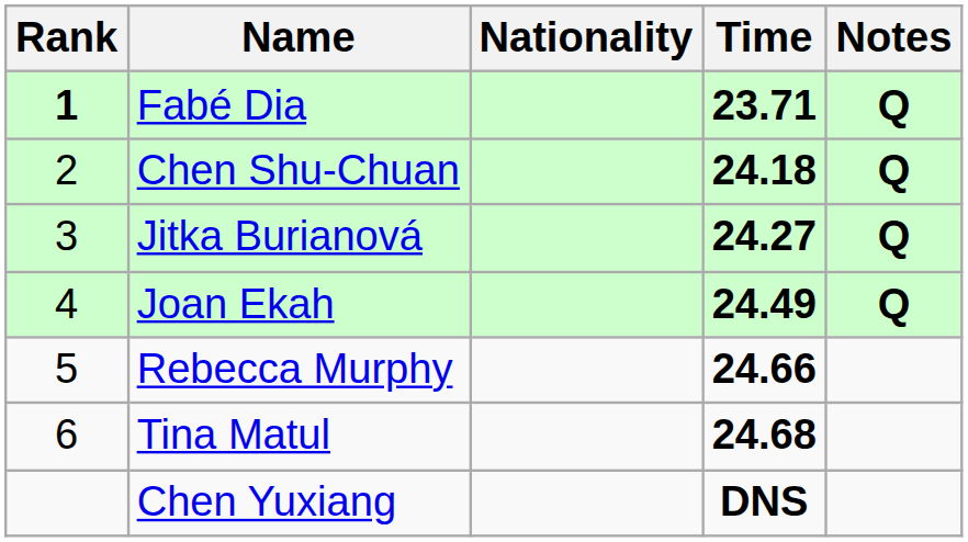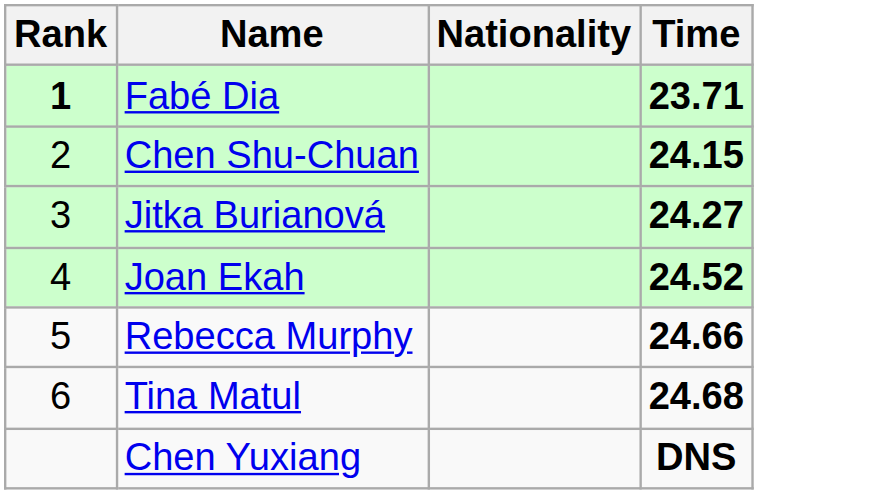 <table class="wikitable sortable" style="text-align:center">
 <tr>
 <th>Rank</th>
 <th>Name</th>
 <th>Nationality</th>
 <th>Time</th>
-<th>Notes</th>
 </tr>
 <tr bgcolor=ccffcc>
 <td><strong>1</strong></td>
 <td align=left><a href='#'>Fabé Dia</a></td>
 <td align=left></td>
 <td><strong>23.71</strong></td>
-<td><strong>Q</strong></td>
 </tr>
 <tr bgcolor=ccffcc>
 <td>2</td>
 <td align=left><a href='#'>Chen Shu-Chuan</a></td>
 <td align=left></td>
-<td><strong>24.18</strong></td>
-<td><strong>Q</strong></td>
+<td><strong>24.15</strong></td>
 </tr>
 <tr bgcolor=ccffcc>
 <td>3</td>
 <td align=left><a href='#'>Jitka Burianová</a></td>
 <td align=left></td>
 <td><strong>24.27</strong></td>
-<td><strong>Q</strong></td>
 </tr>
 <tr bgcolor=ccffcc>
 <td>4</td>
 <td align=left><a href='#'>Joan Ekah</a></td>
 <td align=left></td>
-<td><strong>24.49</strong></td>
-<td><strong>Q</strong></td>
+<td><strong>24.52</strong></td>
 </tr>
 <tr>
 <td>5</td>
 <td align=left><a href='#'>Rebecca Murphy</a></td>
 <td align=left></td>
 <td><strong>24.66</strong></td>
-<td></td>
 </tr>
 <tr>
 <td>6</td>
 <td align=left><a href='#'>Tina Matul</a></td>
 <td align=left></td>
 <td><strong>24.68</strong></td>
-<td></td>
 </tr>
 <tr>
 <td></td>
 <td align=left><a href='#'>Chen Yuxiang</a></td>
 <td align=left></td>
 <td><strong>DNS</strong></td>
-<td></td>
 </tr>
 </table>
